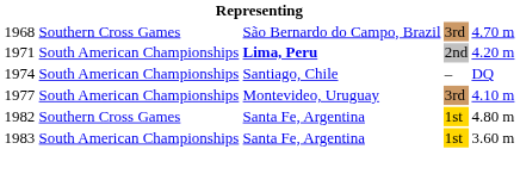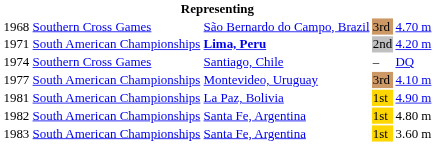 <table>
 <tr>
 <th colspan="5">Representing </th>
 </tr>
 <tr>
 <td>1968</td>
 <td><a href='#'>Southern Cross Games</a></td>
 <td><a href='#'>São Bernardo do Campo, Brazil</a></td>
 <td bgcolor=cc9966>3rd</td>
 <td><a href='#'>4.70 m</a></td>
 </tr>
 <tr>
 <td>1971</td>
 <td><a href='#'>South American Championships</a></td>
 <td><strong><a href='#'>Lima, Peru</a></strong></td>
 <td bgcolor=silver>2nd</td>
 <td><a href='#'>4.20 m</a></td>
 </tr>
 <tr>
 <td>1974</td>
-<td><a href='#'>South American Championships</a></td>
+<td><a href='#'>Southern Cross Games</a></td>
 <td><a href='#'>Santiago, Chile</a></td>
 <td>–</td>
 <td><a href='#'>DQ</a></td>
 </tr>
 <tr>
 <td>1977</td>
 <td><a href='#'>South American Championships</a></td>
 <td><a href='#'>Montevideo, Uruguay</a></td>
 <td bgcolor=cc9966>3rd</td>
 <td><a href='#'>4.10 m</a></td>
 </tr>
 <tr>
+<td>1981</td>
+<td><a href='#'>South American Championships</a></td>
+<td><a href='#'>La Paz, Bolivia</a></td>
+<td bgcolor=gold>1st</td>
+<td><a href='#'>4.90 m</a></td>
+</tr>
+<tr>
 <td>1982</td>
-<td><a href='#'>Southern Cross Games</a></td>
+<td><a href='#'>South American Championships</a></td>
 <td><a href='#'>Santa Fe, Argentina</a></td>
 <td bgcolor=gold>1st</td>
 <td>4.80 m</td>
 </tr>
 <tr>
 <td>1983</td>
 <td><a href='#'>South American Championships</a></td>
 <td><a href='#'>Santa Fe, Argentina</a></td>
 <td bgcolor=gold>1st</td>
 <td>3.60 m</td>
 </tr>
 </table>
